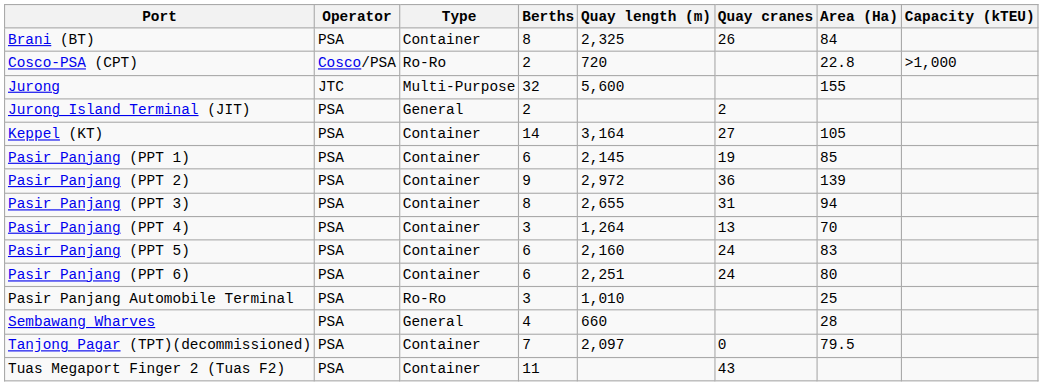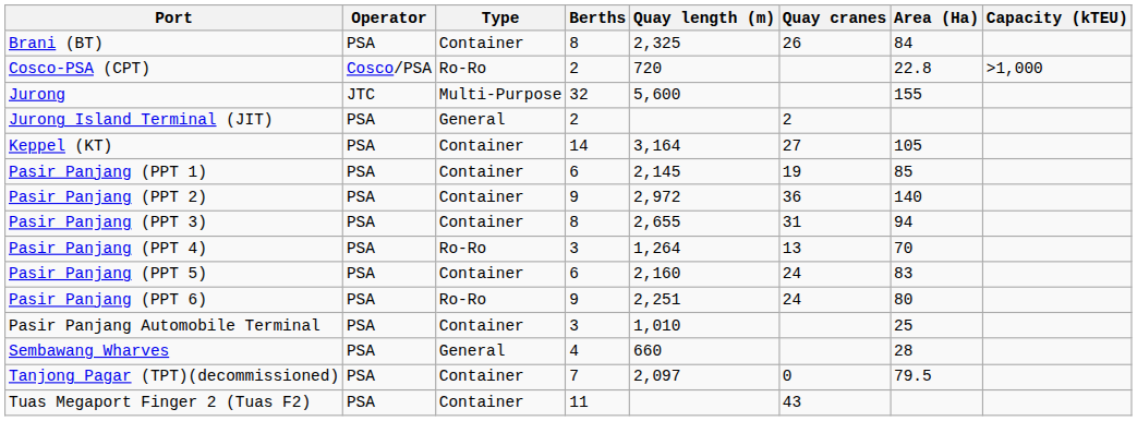 <table class="wikitable sortable">
 <tr>
 <th>Port</th>
 <th>Operator</th>
 <th>Type</th>
 <th>Berths</th>
 <th>Quay length (m)</th>
 <th>Quay cranes</th>
 <th>Area (Ha)</th>
 <th>Capacity (kTEU)</th>
 </tr>
 <tr>
 <td><a href='#'>Brani</a> (BT)</td>
 <td>PSA</td>
 <td>Container</td>
 <td>8</td>
 <td>2,325</td>
 <td>26</td>
 <td>84</td>
 <td> </td>
 </tr>
 <tr>
 <td><a href='#'>Cosco-PSA</a> (CPT)</td>
 <td><a href='#'>Cosco</a>/PSA</td>
 <td>Ro-Ro</td>
 <td>2</td>
 <td>720</td>
 <td> </td>
 <td>22.8</td>
 <td>>1,000</td>
 </tr>
 <tr>
 <td><a href='#'>Jurong</a></td>
 <td>JTC</td>
 <td>Multi-Purpose</td>
 <td>32</td>
 <td>5,600</td>
 <td> </td>
 <td>155</td>
 <td> </td>
 </tr>
 <tr>
 <td><a href='#'>Jurong Island Terminal</a> (JIT)</td>
 <td>PSA</td>
 <td>General</td>
 <td>2</td>
 <td></td>
 <td>2</td>
 <td></td>
 <td> </td>
 </tr>
 <tr>
 <td><a href='#'>Keppel</a> (KT)</td>
 <td>PSA</td>
 <td>Container</td>
 <td>14</td>
 <td>3,164</td>
 <td>27</td>
 <td>105</td>
 <td> </td>
 </tr>
 <tr>
 <td><a href='#'>Pasir Panjang</a> (PPT 1)</td>
 <td>PSA</td>
 <td>Container</td>
 <td>6</td>
 <td>2,145</td>
 <td>19</td>
 <td>85</td>
 <td> </td>
 </tr>
 <tr>
 <td><a href='#'>Pasir Panjang</a> (PPT 2)</td>
 <td>PSA</td>
 <td>Container</td>
 <td>9</td>
 <td>2,972</td>
 <td>36</td>
-<td>139</td>
+<td>140</td>
 <td> </td>
 </tr>
 <tr>
 <td><a href='#'>Pasir Panjang</a> (PPT 3)</td>
 <td>PSA</td>
 <td>Container</td>
 <td>8</td>
 <td>2,655</td>
 <td>31</td>
 <td>94</td>
 <td> </td>
 </tr>
 <tr>
 <td><a href='#'>Pasir Panjang</a> (PPT 4)</td>
 <td>PSA</td>
-<td>Container</td>
+<td>Ro-Ro</td>
 <td>3</td>
 <td>1,264</td>
 <td>13</td>
 <td>70</td>
 <td></td>
 </tr>
 <tr>
 <td><a href='#'>Pasir Panjang</a> (PPT 5)</td>
 <td>PSA</td>
 <td>Container</td>
 <td>6</td>
 <td>2,160</td>
 <td>24</td>
 <td>83</td>
 <td> </td>
 </tr>
 <tr>
 <td><a href='#'>Pasir Panjang</a> (PPT 6)</td>
 <td>PSA</td>
-<td>Container</td>
-<td>6</td>
+<td>Ro-Ro</td>
+<td>9</td>
 <td>2,251</td>
 <td>24</td>
 <td>80</td>
 <td></td>
 </tr>
 <tr>
 <td>Pasir Panjang Automobile Terminal</td>
 <td>PSA</td>
-<td>Ro-Ro</td>
+<td>Container</td>
 <td>3</td>
 <td>1,010</td>
 <td> </td>
 <td>25</td>
 <td> </td>
 </tr>
 <tr>
 <td><a href='#'>Sembawang Wharves</a></td>
 <td>PSA</td>
 <td>General</td>
 <td>4</td>
 <td>660</td>
 <td> </td>
 <td>28</td>
 <td> </td>
 </tr>
 <tr>
 <td><a href='#'>Tanjong Pagar</a> (TPT)(decommissioned)</td>
 <td>PSA</td>
 <td>Container</td>
 <td>7</td>
 <td>2,097</td>
 <td>0</td>
 <td>79.5</td>
 <td> </td>
 </tr>
 <tr>
 <td>Tuas Megaport Finger 2 (Tuas F2)</td>
 <td>PSA</td>
 <td>Container</td>
 <td>11</td>
 <td></td>
 <td>43</td>
 <td></td>
 <td> </td>
 </tr>
 </table>
